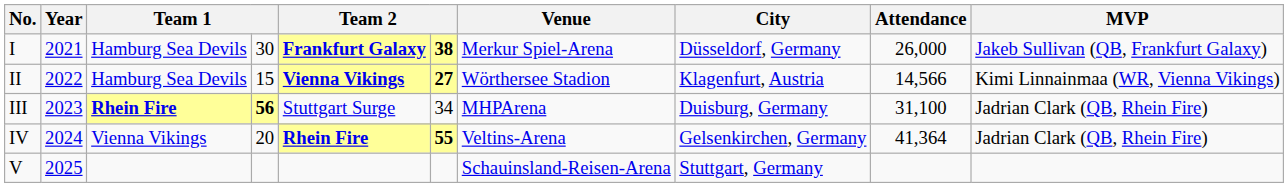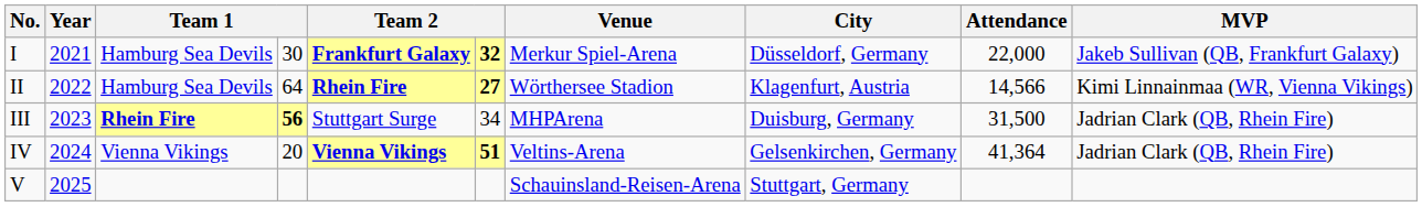 <table class="wikitable">
 <tr>
 <th scope="col">No.</th>
 <th scope="col">Year</th>
 <th scope="col" colspan = 2>Team 1</th>
 <th scope="col" colspan = 2>Team 2</th>
 <th scope="col">Venue</th>
 <th scope="col">City</th>
 <th scope="col">Attendance</th>
 <th scope="col">MVP</th>
 </tr>
 <tr>
 <td scope="row">I</td>
 <td><a href='#'>2021</a></td>
 <td><a href='#'>Hamburg Sea Devils</a></td>
 <td>30</td>
 <td style="background:#FFFF99"><strong><a href='#'>Frankfurt Galaxy</a></strong></td>
-<td style="background:#FFFF99"><strong>38</strong></td>
+<td style="background:#FFFF99"><strong>32</strong></td>
 <td><a href='#'>Merkur Spiel-Arena</a></td>
 <td> <a href='#'>Düsseldorf</a>, <a href='#'>Germany</a></td>
-<td align=center>26,000</td>
+<td align=center>22,000</td>
 <td align=left> <a href='#'>Jakeb Sullivan</a> (<a href='#'>QB</a>, <a href='#'>Frankfurt Galaxy</a>)</td>
 </tr>
 <tr>
 <td scope="row">II</td>
 <td><a href='#'>2022</a></td>
 <td><a href='#'>Hamburg Sea Devils</a></td>
-<td>15</td>
-<td style="background:#FFFF99"><strong><a href='#'>Vienna Vikings</a></strong></td>
+<td>64</td>
+<td style="background:#FFFF99"><strong><a href='#'>Rhein Fire</a></strong></td>
 <td style="background:#FFFF99"><strong>27</strong></td>
 <td><a href='#'>Wörthersee Stadion</a></td>
 <td> <a href='#'>Klagenfurt</a>, <a href='#'>Austria</a></td>
 <td align=center>14,566</td>
 <td align=left> Kimi Linnainmaa (<a href='#'>WR</a>, <a href='#'>Vienna Vikings</a>)</td>
 </tr>
 <tr>
 <td scope="row">III</td>
 <td><a href='#'>2023</a></td>
 <td style="background:#FFFF99"><strong><a href='#'>Rhein Fire</a></strong></td>
 <td style="background:#FFFF99"><strong>56</strong></td>
 <td><a href='#'>Stuttgart Surge</a></td>
 <td>34</td>
 <td><a href='#'>MHPArena</a></td>
 <td> <a href='#'>Duisburg</a>, <a href='#'>Germany</a></td>
-<td align=center>31,100</td>
+<td align=center>31,500</td>
 <td align=left> Jadrian Clark (<a href='#'>QB</a>, <a href='#'>Rhein Fire</a>)</td>
 </tr>
 <tr>
 <td scope="row">IV</td>
 <td><a href='#'>2024</a></td>
 <td><a href='#'>Vienna Vikings</a></td>
 <td>20</td>
-<td style="background:#FFFF99"><strong><a href='#'>Rhein Fire</a></strong></td>
-<td style="background:#FFFF99"><strong>55</strong></td>
+<td style="background:#FFFF99"><strong><a href='#'>Vienna Vikings</a></strong></td>
+<td style="background:#FFFF99"><strong>51</strong></td>
 <td><a href='#'>Veltins-Arena</a></td>
 <td> <a href='#'>Gelsenkirchen</a>, <a href='#'>Germany</a></td>
 <td align=center>41,364</td>
 <td align=left> Jadrian Clark (<a href='#'>QB</a>, <a href='#'>Rhein Fire</a>)</td>
 </tr>
 <tr>
 <td scope="row">V</td>
 <td><a href='#'>2025</a></td>
 <td></td>
 <td></td>
 <td></td>
 <td></td>
 <td><a href='#'>Schauinsland-Reisen-Arena</a></td>
 <td> <a href='#'>Stuttgart</a>, <a href='#'>Germany</a></td>
 <td></td>
 <td></td>
 </tr>
 </table>
